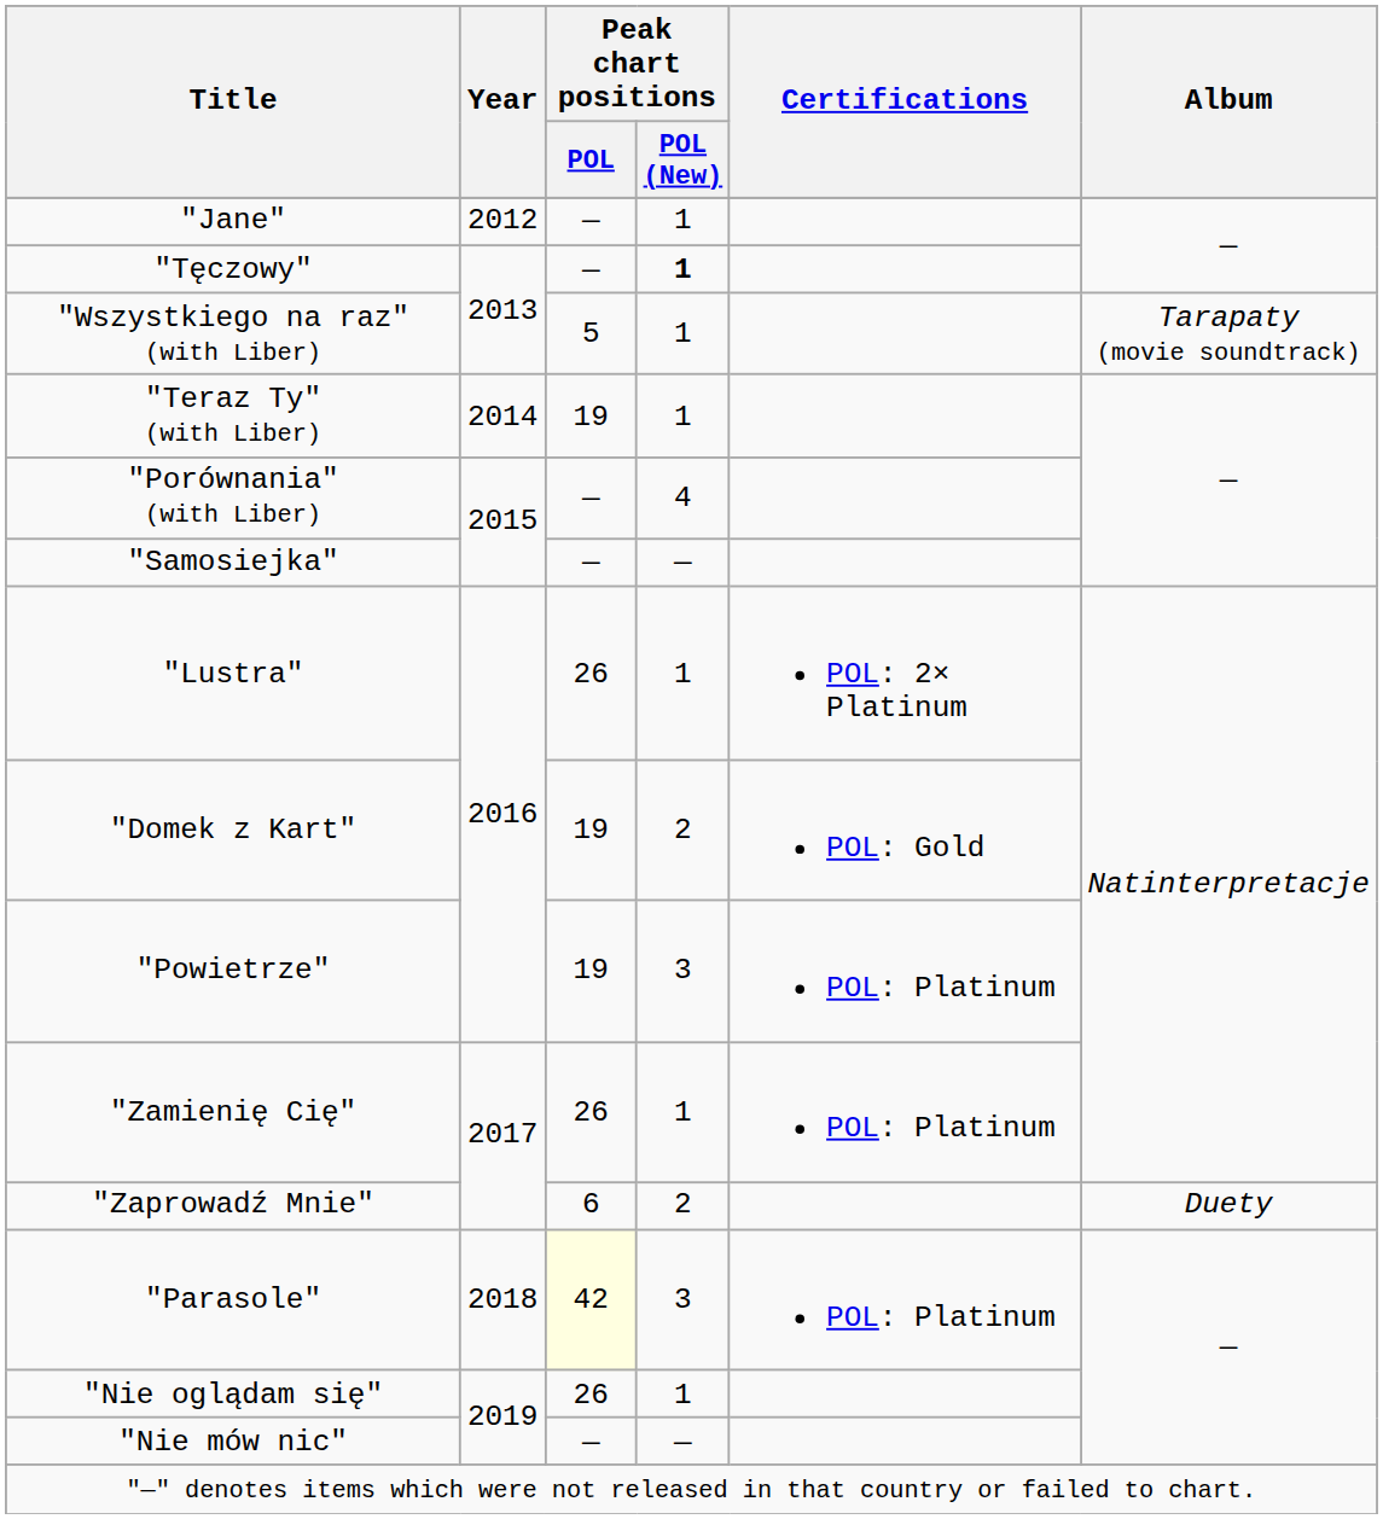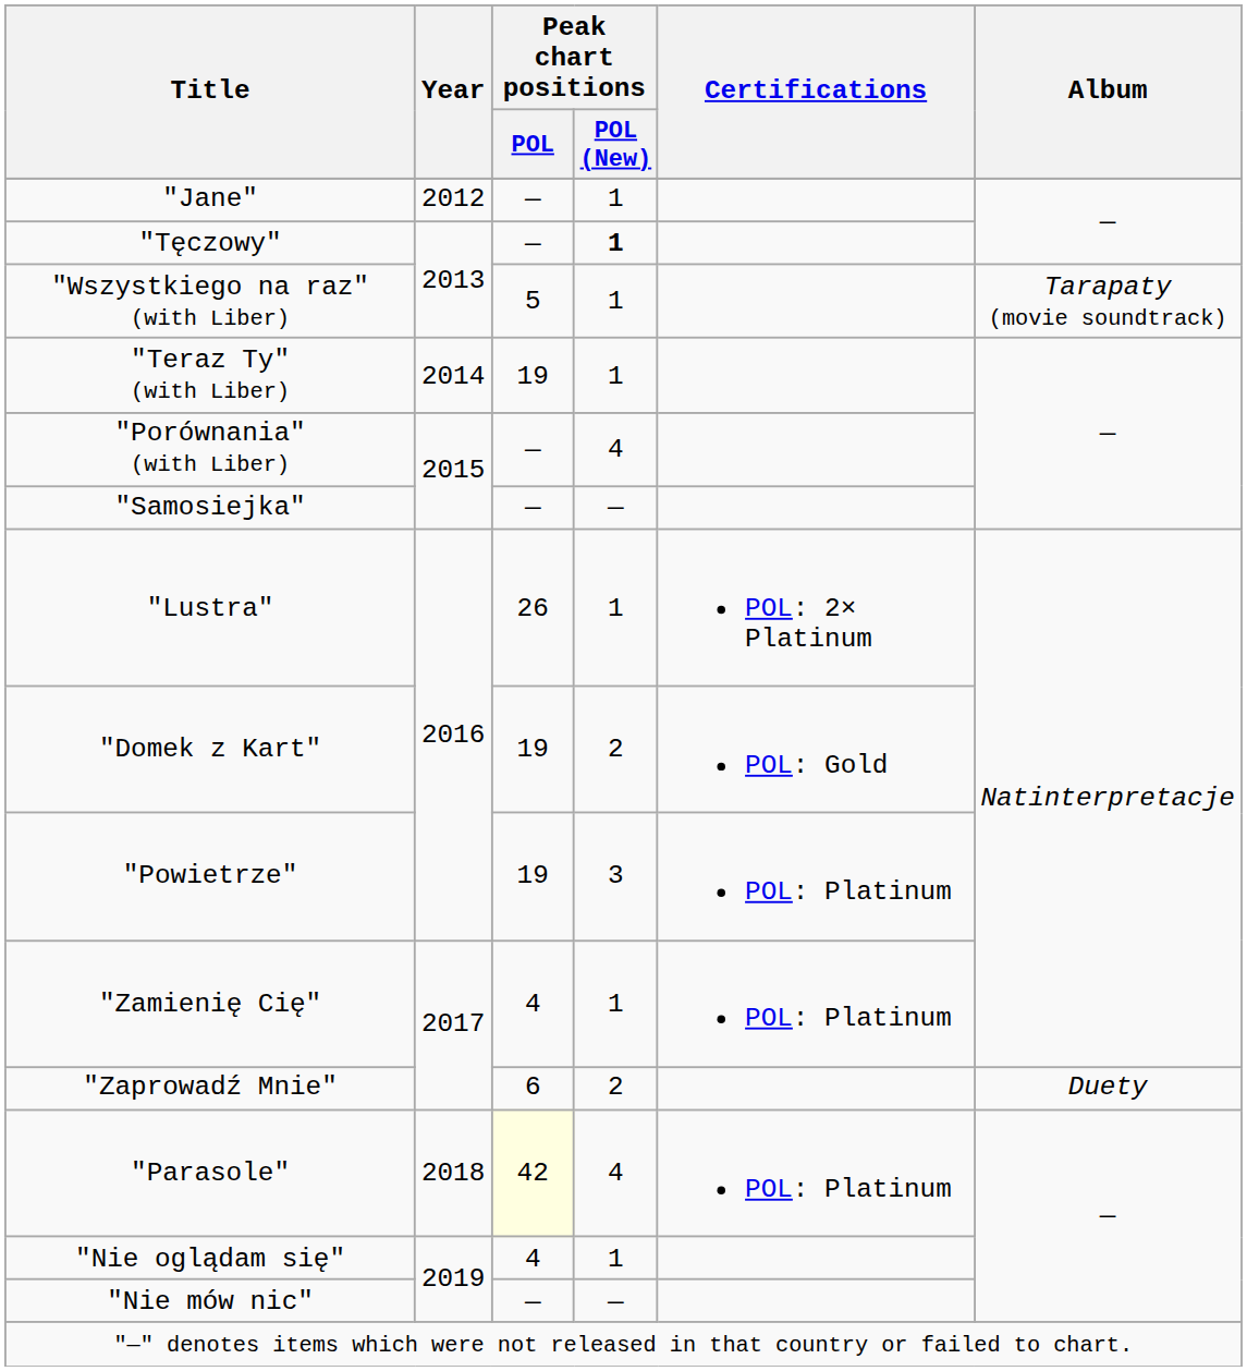 <table class="wikitable style="text-align:center">
 <tr>
 <th rowspan="2" scope="col" style="width:15em;">Title</th>
 <th rowspan="2" scope="col" style="width:1em;">Year</th>
 <th colspan="2" scope="col">Peak chart positions</th>
 <th rowspan="2" scope="col" style="width:11.5em;"><a href='#'>Certifications</a></th>
 <th rowspan="2" scope="col">Album</th>
 </tr>
 <tr>
 <th style="width:3em;font-size:90%;"><a href='#'>POL</a></th>
 <th style="width:3em;font-size:90%;"><a href='#'>POL</a><br><a href='#'>(New)</a></th>
 </tr>
 <tr>
 </tr>
 <tr>
 <td style="text-align:center">"Jane"</td>
 <td>2012</td>
 <td style="text-align:center">—</td>
 <td style="text-align:center">1</td>
 <td></td>
 <td rowspan="2" style="text-align:center">—</td>
 </tr>
 <tr>
 <td style="text-align:center">"Tęczowy"</td>
 <td rowspan="2">2013</td>
 <td style="text-align:center">—</td>
 <td style="text-align:center"><strong>1</strong></td>
 <td></td>
 </tr>
 <tr>
 <td style="text-align:center">"Wszystkiego na raz"<br><small>(with Liber)</small></td>
 <td style="text-align:center">5</td>
 <td style="text-align:center">1</td>
 <td></td>
 <td style="text-align:center"><em>Tarapaty</em><br><small>(movie soundtrack)</small></td>
 </tr>
 <tr>
 <td style="text-align:center">"Teraz Ty"<br><small>(with Liber)</small></td>
 <td>2014</td>
 <td style="text-align:center">19</td>
 <td style="text-align:center">1</td>
 <td></td>
 <td rowspan="3" style="text-align:center">—</td>
 </tr>
 <tr>
 <td style="text-align:center">"Porównania"<br><small>(with Liber)</small></td>
 <td rowspan="2">2015</td>
 <td style="text-align:center">—</td>
 <td style="text-align:center">4</td>
 <td></td>
 </tr>
 <tr>
 <td style="text-align:center">"Samosiejka"</td>
 <td style="text-align:center">—</td>
 <td style="text-align:center">—</td>
 <td></td>
 </tr>
 <tr>
 <td style="text-align:center">"Lustra"</td>
 <td rowspan="3">2016</td>
 <td style="text-align:center">26</td>
 <td style="text-align:center">1</td>
 <td><br><ul><li><a href='#'>POL</a>: 2× Platinum</li></ul></td>
 <td rowspan="4" style="text-align:center"><em>Natinterpretacje</em></td>
 </tr>
 <tr>
 <td style="text-align:center">"Domek z Kart"</td>
 <td style="text-align:center">19</td>
 <td style="text-align:center">2</td>
 <td><br><ul><li><a href='#'>POL</a>: Gold</li></ul></td>
 </tr>
 <tr>
 <td style="text-align:center">"Powietrze"</td>
 <td style="text-align:center">19</td>
 <td style="text-align:center">3</td>
 <td><br><ul><li><a href='#'>POL</a>: Platinum</li></ul></td>
 </tr>
 <tr>
 <td style="text-align:center">"Zamienię Cię"</td>
 <td rowspan="2">2017</td>
-<td style="text-align:center">26</td>
+<td style="text-align:center">4</td>
 <td style="text-align:center">1</td>
 <td><br><ul><li><a href='#'>POL</a>: Platinum</li></ul></td>
 </tr>
 <tr>
 <td style="text-align:center">"Zaprowadź Mnie"</td>
 <td style="text-align:center">6</td>
 <td style="text-align:center">2</td>
 <td></td>
 <td style="text-align:center"><em>Duety</em></td>
 </tr>
 <tr>
 <td style="text-align:center">"Parasole"</td>
 <td>2018</td>
 <td style="background: lightyellow; text-align:center">42</td>
-<td style="text-align:center">3</td>
+<td style="text-align:center">4</td>
 <td><br><ul><li><a href='#'>POL</a>: Platinum</li></ul></td>
 <td rowspan="3" style="text-align:center">—</td>
 </tr>
 <tr>
 <td style="text-align:center">"Nie oglądam się"</td>
 <td rowspan="2">2019</td>
-<td style="text-align:center">26</td>
+<td style="text-align:center">4</td>
 <td style="text-align:center">1</td>
 <td></td>
 </tr>
 <tr>
 <td style="text-align:center">"Nie mów nic"</td>
 <td style="text-align:center">—</td>
 <td style="text-align:center">—</td>
 <td></td>
 </tr>
 <tr>
 <td colspan="6" style="text-align:center"><small>"—" denotes items which were not released in that country or failed to chart.</small></td>
 </tr>
 </table>
